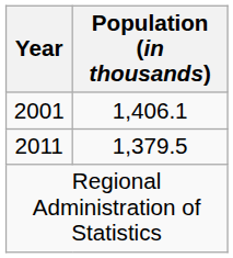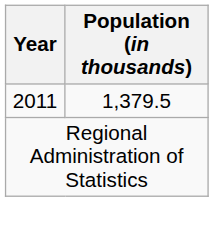 <table class="wikitable" style="text-align:center;margin-left:1em;width:10%;" align="right">
 <tr>
 <th>Year</th>
 <th>Population<br>(<em>in thousands</em>)</th>
-</tr>
-<tr>
-<td>2001</td>
-<td>1,406.1</td>
 </tr>
 <tr>
 <td>2011</td>
 <td>1,379.5</td>
 </tr>
 <tr>
 <td colspan="2">Regional Administration of Statistics</td>
 </tr>
 </table>
